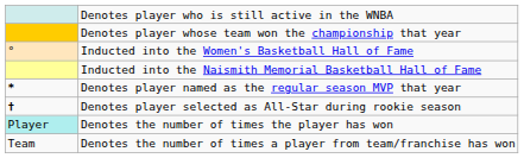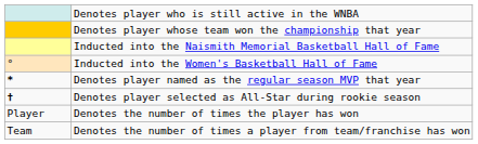 <table class="wikitable">
 <tr>
 <td style="background-color:#CFECEC; border:1px solid #aaaaaa; width:6em"></td>
 <td>Denotes player who is still active in the WNBA</td>
 </tr>
 <tr>
 <td style="background-color:#FFCC00; border:1px solid #aaaaaa; width:6em"></td>
 <td>Denotes player whose team won the <a href='#'>championship</a> that year</td>
 </tr>
 <tr>
+<td style="background-color:#FFFF99; border:1px solid #aaaaaa; width:6em"></td>
+<td>Inducted into the <a href='#'>Naismith Memorial Basketball Hall of Fame</a></td>
+</tr>
+<tr>
 <td style="background-color:#FFE6BD; border:1px solid #aaaaaa; width:6em">°</td>
 <td>Inducted into the <a href='#'>Women's Basketball Hall of Fame</a></td>
-</tr>
-<tr>
-<td style="background-color:#FFFF99; border:1px solid #aaaaaa; width:6em"></td>
-<td>Inducted into the <a href='#'>Naismith Memorial Basketball Hall of Fame</a></td>
 </tr>
 <tr>
 <td><strong>*</strong></td>
 <td>Denotes player named as the <a href='#'>regular season MVP</a> that year</td>
 </tr>
 <tr>
 <td><strong>†</strong></td>
 <td>Denotes player selected as All-Star during rookie season</td>
 </tr>
 <tr>
-<td style="background: paleturquoise;">Player </td>
+<td>Player </td>
 <td>Denotes the number of times the player has won</td>
 </tr>
 <tr>
 <td>Team </td>
 <td>Denotes the number of times a player from team/franchise has won</td>
 </tr>
 </table>
